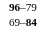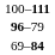 <table style="text-align:center">
 <tr>
 <th width=200></th>
 <th width=100></th>
 <th width=200></th>
+</tr>
+<tr>
+<td align=right></td>
+<td>100–<strong>111</strong></td>
+<td align=left><strong></strong></td>
 </tr>
 <tr>
 <td align=right><strong></strong></td>
 <td><strong>96</strong>–79</td>
 <td align=left></td>
 </tr>
 <tr>
 <td align=right></td>
 <td>69–<strong>84</strong></td>
 <td align=left><strong></strong></td>
 </tr>
 </table>
